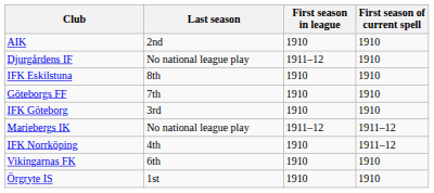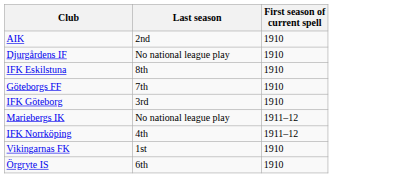 <table class="wikitable">
 <tr>
 <th style="width: 200px;">Club</th>
 <th style="width: 200px;">Last season</th>
-<th style="width: 100px;">First season<br>in league</th>
 <th style="width: 100px;">First season of<br>current spell</th>
 </tr>
 <tr>
 <td><a href='#'>AIK</a></td>
 <td>2nd</td>
 <td>1910</td>
-<td>1910</td>
 </tr>
 <tr>
 <td><a href='#'>Djurgårdens IF</a></td>
 <td>No national league play</td>
-<td>1911–12</td>
 <td>1910</td>
 </tr>
 <tr>
 <td><a href='#'>IFK Eskilstuna</a></td>
 <td>8th</td>
 <td>1910</td>
-<td>1910</td>
 </tr>
 <tr>
 <td><a href='#'>Göteborgs FF</a></td>
 <td>7th</td>
-<td>1910</td>
 <td>1910</td>
 </tr>
 <tr>
 <td><a href='#'>IFK Göteborg</a></td>
 <td>3rd</td>
 <td>1910</td>
-<td>1910</td>
 </tr>
 <tr>
 <td><a href='#'>Mariebergs IK</a></td>
 <td>No national league play</td>
 <td>1911–12</td>
-<td>1911–12</td>
 </tr>
 <tr>
 <td><a href='#'>IFK Norrköping</a></td>
 <td>4th</td>
-<td>1910</td>
 <td>1911–12</td>
 </tr>
 <tr>
 <td><a href='#'>Vikingarnas FK</a></td>
-<td>6th</td>
-<td>1910</td>
+<td>1st</td>
 <td>1910</td>
 </tr>
 <tr>
 <td><a href='#'>Örgryte IS</a></td>
-<td>1st</td>
-<td>1910</td>
+<td>6th</td>
 <td>1910</td>
 </tr>
 </table>
